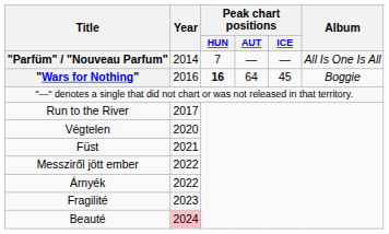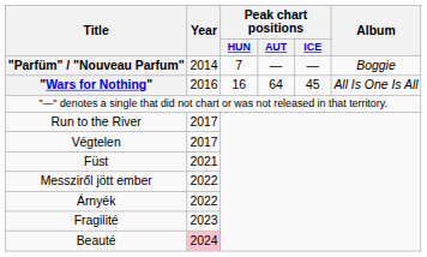 <table class="wikitable plainrowheaders" style="text-align:center;">
 <tr>
 <th scope="col" rowspan="2">Title</th>
 <th scope="col" rowspan="2">Year</th>
 <th scope="col" colspan="3">Peak chart positions</th>
 <th scope="col" rowspan="2">Album</th>
 </tr>
 <tr>
 <th scope="col" style="width:3em;font-size:85%;"><a href='#'>HUN</a><br></th>
 <th scope="col" style="width:3em;font-size:85%;"><a href='#'>AUT</a><br></th>
 <th scope="col" style="width:3em;font-size:85%;"><a href='#'>ICE</a></th>
 </tr>
 <tr>
 <th scope="row">"Parfüm" / "Nouveau Parfum"</th>
 <td>2014</td>
 <td>7</td>
 <td>—</td>
 <td>—</td>
-<td><em>All Is One Is All</em></td>
+<td><em>Boggie</em></td>
 </tr>
 <tr>
 <th scope="row">"<a href='#'>Wars for Nothing</a>"</th>
 <td>2016</td>
-<td><strong>16</strong></td>
+<td>16</td>
 <td>64</td>
 <td>45</td>
-<td><em>Boggie</em></td>
+<td><em>All Is One Is All</em></td>
 </tr>
 <tr>
 <td colspan="20" style="font-size:85%">"—" denotes a single that did not chart or was not released in that territory.</td>
 </tr>
 <tr>
 <td>Run to the River</td>
 <td>2017</td>
 </tr>
 <tr>
 <td>Végtelen</td>
-<td>2020</td>
+<td>2017</td>
 </tr>
 <tr>
 <td>Füst</td>
 <td>2021</td>
 </tr>
 <tr>
 <td>Messziről jött ember</td>
 <td>2022</td>
 </tr>
 <tr>
 <td>Árnyék</td>
 <td>2022</td>
 </tr>
 <tr>
 <td>Fragilité</td>
 <td>2023</td>
 </tr>
 <tr>
 <td>Beauté</td>
 <td style="background: pink;">2024</td>
 </tr>
 </table>
